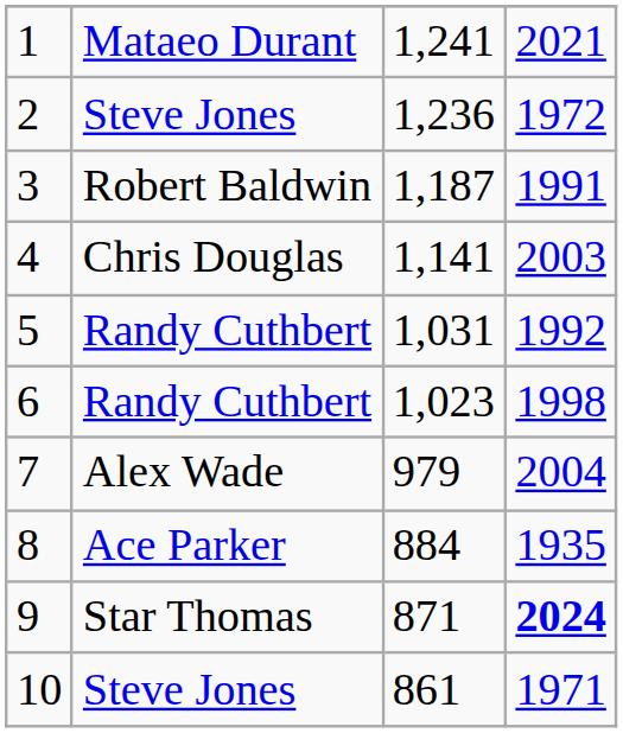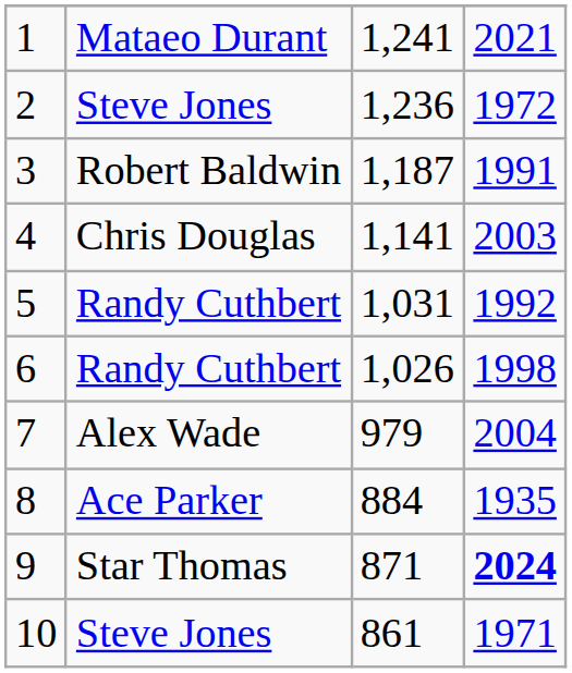 <table class="wikitable">
 <tr>
 </tr>
 <tr>
 <td>1</td>
 <td><a href='#'>Mataeo Durant</a></td>
 <td>1,241</td>
 <td><a href='#'>2021</a></td>
 </tr>
 <tr>
 <td>2</td>
 <td><a href='#'>Steve Jones</a></td>
 <td>1,236</td>
 <td><a href='#'>1972</a></td>
 </tr>
 <tr>
 <td>3</td>
 <td>Robert Baldwin</td>
 <td>1,187</td>
 <td><a href='#'>1991</a></td>
 </tr>
 <tr>
 <td>4</td>
 <td>Chris Douglas</td>
 <td>1,141</td>
 <td><a href='#'>2003</a></td>
 </tr>
 <tr>
 <td>5</td>
 <td><a href='#'>Randy Cuthbert</a></td>
 <td>1,031</td>
 <td><a href='#'>1992</a></td>
 </tr>
 <tr>
 <td>6</td>
 <td><a href='#'>Randy Cuthbert</a></td>
-<td>1,023</td>
+<td>1,026</td>
 <td><a href='#'>1998</a></td>
 </tr>
 <tr>
 <td>7</td>
 <td>Alex Wade</td>
 <td>979</td>
 <td><a href='#'>2004</a></td>
 </tr>
 <tr>
 <td>8</td>
 <td><a href='#'>Ace Parker</a></td>
 <td>884</td>
 <td><a href='#'>1935</a></td>
 </tr>
 <tr>
 <td>9</td>
 <td>Star Thomas</td>
 <td>871</td>
 <td><strong><a href='#'>2024</a></strong></td>
 </tr>
 <tr>
 <td>10</td>
 <td><a href='#'>Steve Jones</a></td>
 <td>861</td>
 <td><a href='#'>1971</a></td>
 </tr>
 </table>
